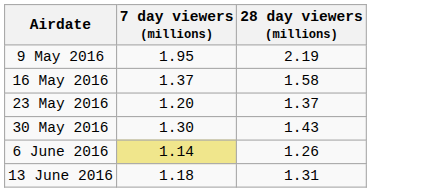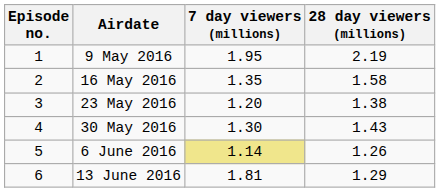 <table class="wikitable" style="text-align:center;">
 <tr>
+<th>Episode<br>no.</th>
 <th>Airdate</th>
 <th>7 day viewers<br><small>(millions)</small></th>
 <th>28 day viewers<br><small>(millions)</small></th>
 </tr>
 <tr>
+<td>1</td>
 <td>9 May 2016</td>
 <td>1.95</td>
 <td>2.19</td>
 </tr>
 <tr>
+<td>2</td>
 <td>16 May 2016</td>
-<td>1.37</td>
+<td>1.35</td>
 <td>1.58</td>
 </tr>
 <tr>
+<td>3</td>
 <td>23 May 2016</td>
 <td>1.20</td>
-<td>1.37</td>
+<td>1.38</td>
 </tr>
 <tr>
+<td>4</td>
 <td>30 May 2016</td>
 <td>1.30</td>
 <td>1.43</td>
 </tr>
 <tr>
+<td>5</td>
 <td>6 June 2016</td>
 <td style="background: khaki;">1.14</td>
 <td>1.26</td>
 </tr>
 <tr>
+<td>6</td>
 <td>13 June 2016</td>
-<td>1.18</td>
-<td>1.31</td>
+<td>1.81</td>
+<td>1.29</td>
 </tr>
 </table>
